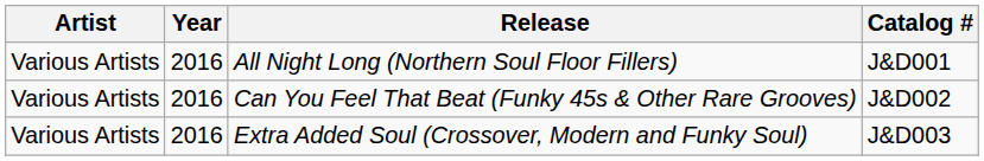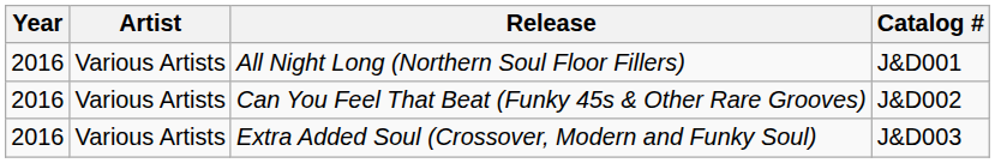 <table class="wikitable">
 <tr>
+<th>Year</th>
 <th>Artist</th>
-<th>Year</th>
 <th>Release</th>
 <th>Catalog #</th>
 </tr>
 <tr>
+<td>2016</td>
 <td>Various Artists</td>
-<td>2016</td>
 <td><em>All Night Long (Northern Soul Floor Fillers)</em></td>
 <td>J&D001</td>
 </tr>
 <tr>
+<td>2016</td>
 <td>Various Artists</td>
-<td>2016</td>
 <td><em>Can You Feel That Beat (Funky 45s & Other Rare Grooves)</em></td>
 <td>J&D002</td>
 </tr>
 <tr>
+<td>2016</td>
 <td>Various Artists</td>
-<td>2016</td>
 <td><em>Extra Added Soul (Crossover, Modern and Funky Soul)</em></td>
 <td>J&D003</td>
 </tr>
 </table>
